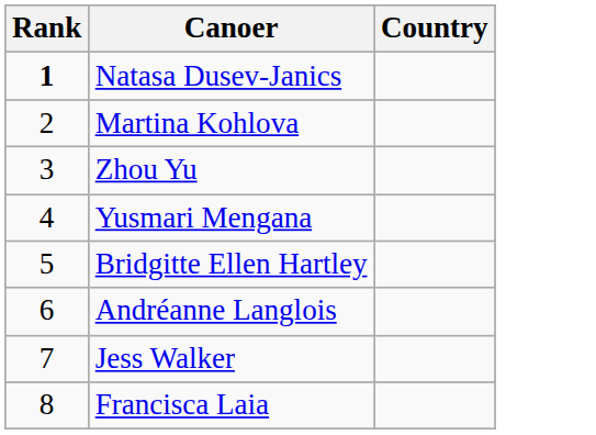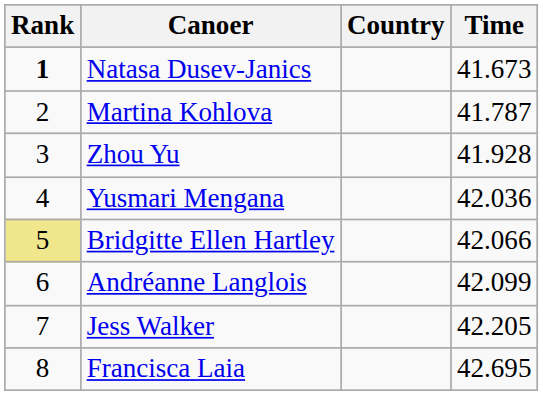 <table class="wikitable" style="text-align:center;">
 <tr>
 <th>Rank</th>
 <th>Canoer</th>
 <th>Country</th>
+<th>Time</th>
 </tr>
 <tr>
 <td><strong>1</strong></td>
 <td align=left><a href='#'>Natasa Dusev-Janics</a></td>
 <td align=left></td>
+<td>41.673</td>
 </tr>
 <tr>
 <td>2</td>
 <td align=left><a href='#'>Martina Kohlova</a></td>
 <td align=left></td>
+<td>41.787</td>
 </tr>
 <tr>
 <td>3</td>
 <td align=left><a href='#'>Zhou Yu</a></td>
 <td align="left"></td>
+<td>41.928</td>
 </tr>
 <tr>
 <td>4</td>
 <td align=left><a href='#'>Yusmari Mengana</a></td>
 <td align=left></td>
+<td>42.036</td>
 </tr>
 <tr>
-<td>5</td>
+<td style="background: khaki;">5</td>
 <td align=left><a href='#'>Bridgitte Ellen Hartley</a></td>
 <td align=left></td>
+<td>42.066</td>
 </tr>
 <tr>
 <td>6</td>
 <td align=left><a href='#'>Andréanne Langlois</a></td>
 <td align=left></td>
+<td>42.099</td>
 </tr>
 <tr>
 <td>7</td>
 <td align=left><a href='#'>Jess Walker</a></td>
 <td align=left></td>
+<td>42.205</td>
 </tr>
 <tr>
 <td>8</td>
 <td align=left><a href='#'>Francisca Laia</a></td>
 <td align=left></td>
+<td>42.695</td>
 </tr>
 </table>
